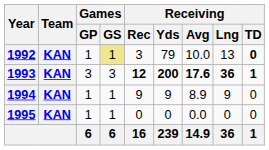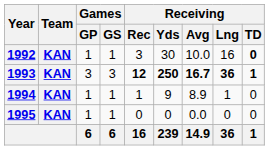 <table class="wikitable" style="text-align:center">
 <tr>
 <th rowspan="2">Year</th>
 <th rowspan="2">Team</th>
 <th colspan="2">Games</th>
 <th colspan="5">Receiving</th>
 </tr>
 <tr>
 <th>GP</th>
 <th>GS</th>
 <th>Rec</th>
 <th>Yds</th>
 <th>Avg</th>
 <th>Lng</th>
 <th>TD</th>
 </tr>
 <tr>
 <th><a href='#'>1992</a></th>
 <th><a href='#'>KAN</a></th>
 <td>1</td>
-<td style="background: khaki;">1</td>
+<td>1</td>
 <td>3</td>
-<td>79</td>
+<td>30</td>
 <td>10.0</td>
-<td>13</td>
+<td>16</td>
 <td><strong>0</strong></td>
 </tr>
 <tr>
 <th><a href='#'>1993</a></th>
 <th><a href='#'>KAN</a></th>
 <td>3</td>
 <td>3</td>
 <td><strong>12</strong></td>
-<td><strong>200</strong></td>
-<td><strong>17.6</strong></td>
+<td><strong>250</strong></td>
+<td><strong>16.7</strong></td>
 <td><strong>36</strong></td>
 <td><strong>1</strong></td>
 </tr>
 <tr>
 <th><a href='#'>1994</a></th>
 <th><a href='#'>KAN</a></th>
 <td>1</td>
 <td>1</td>
-<td>9</td>
+<td>1</td>
 <td>9</td>
 <td>8.9</td>
-<td>9</td>
+<td>1</td>
 <td>0</td>
 </tr>
 <tr>
 <th><a href='#'>1995</a></th>
 <th><a href='#'>KAN</a></th>
 <td>1</td>
 <td>1</td>
 <td>0</td>
 <td>0</td>
 <td>0.0</td>
 <td>0</td>
 <td>0</td>
 </tr>
 <tr>
 <th colspan="2"></th>
 <th>6</th>
 <th>6</th>
 <th>16</th>
 <th>239</th>
 <th>14.9</th>
 <th>36</th>
 <th>1</th>
 </tr>
 </table>
